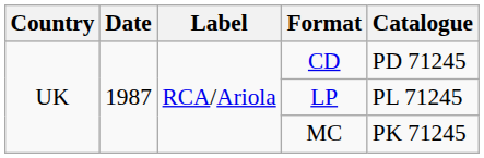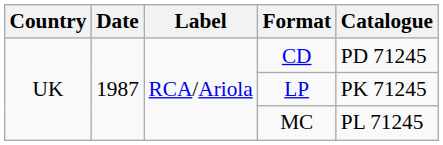 <table class="wikitable">
 <tr>
 <th>Country</th>
 <th>Date</th>
 <th>Label</th>
 <th>Format</th>
 <th>Catalogue</th>
 </tr>
 <tr>
 <td rowspan=3 align=center>UK</td>
 <td rowspan=3>1987</td>
 <td rowspan=3><a href='#'>RCA</a>/<a href='#'>Ariola</a></td>
 <td align=center><a href='#'>CD</a></td>
 <td>PD 71245</td>
 </tr>
 <tr>
 <td align=center><a href='#'>LP</a></td>
-<td>PL 71245</td>
+<td>PK 71245</td>
 </tr>
 <tr>
 <td align=center>MC</td>
-<td>PK 71245</td>
+<td>PL 71245</td>
 </tr>
 </table>
